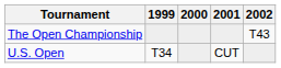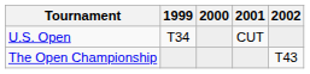 <table class="wikitable" style="font-size:95%;text-align:center;">
 <tr>
 <th>Tournament</th>
 <th>1999</th>
 <th>2000</th>
 <th>2001</th>
 <th>2002</th>
 </tr>
 <tr>
+<td align=left><a href='#'>U.S. Open</a></td>
+<td>T34</td>
+<td style="background:#eeeeee;"></td>
+<td>CUT</td>
+<td style="background:#eeeeee;"></td>
+</tr>
+<tr>
 <td align=left><a href='#'>The Open Championship</a></td>
 <td style="background:#eeeeee;"></td>
 <td style="background:#eeeeee;"></td>
 <td style="background:#eeeeee;"></td>
 <td>T43</td>
 </tr>
-<tr>
-<td align=left><a href='#'>U.S. Open</a></td>
-<td>T34</td>
-<td style="background:#eeeeee;"></td>
-<td>CUT</td>
-<td style="background:#eeeeee;"></td>
-</tr>
 </table>
